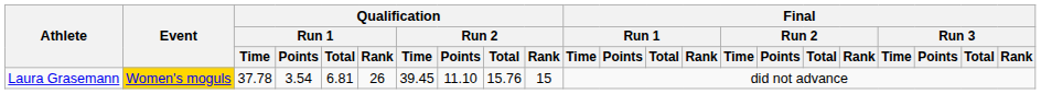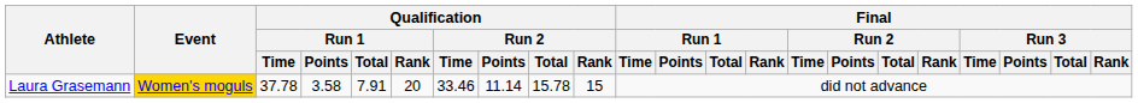 <table class="wikitable" style="font-size:90%">
 <tr>
 <th rowspan=3>Athlete</th>
 <th rowspan=3>Event</th>
 <th colspan=8>Qualification</th>
 <th colspan=12>Final</th>
 </tr>
 <tr style="font-size:95%">
 <th colspan=4>Run 1</th>
 <th colspan=4>Run 2</th>
 <th colspan=4>Run 1</th>
 <th colspan=4>Run 2</th>
 <th colspan=4>Run 3</th>
 </tr>
 <tr style="font-size:95%">
 <th>Time</th>
 <th>Points</th>
 <th>Total</th>
 <th>Rank</th>
 <th>Time</th>
 <th>Points</th>
 <th>Total</th>
 <th>Rank</th>
 <th>Time</th>
 <th>Points</th>
 <th>Total</th>
 <th>Rank</th>
 <th>Time</th>
 <th>Points</th>
 <th>Total</th>
 <th>Rank</th>
 <th>Time</th>
 <th>Points</th>
 <th>Total</th>
 <th>Rank</th>
 </tr>
 <tr align=center>
 <td align=left><a href='#'>Laura Grasemann</a></td>
 <td align=left style="background: gold;"><a href='#'>Women's moguls</a></td>
 <td>37.78</td>
-<td>3.54</td>
-<td>6.81</td>
-<td>26</td>
-<td>39.45</td>
-<td>11.10</td>
-<td>15.76</td>
+<td>3.58</td>
+<td>7.91</td>
+<td>20</td>
+<td>33.46</td>
+<td>11.14</td>
+<td>15.78</td>
 <td>15</td>
 <td colspan=12>did not advance</td>
 </tr>
 </table>
